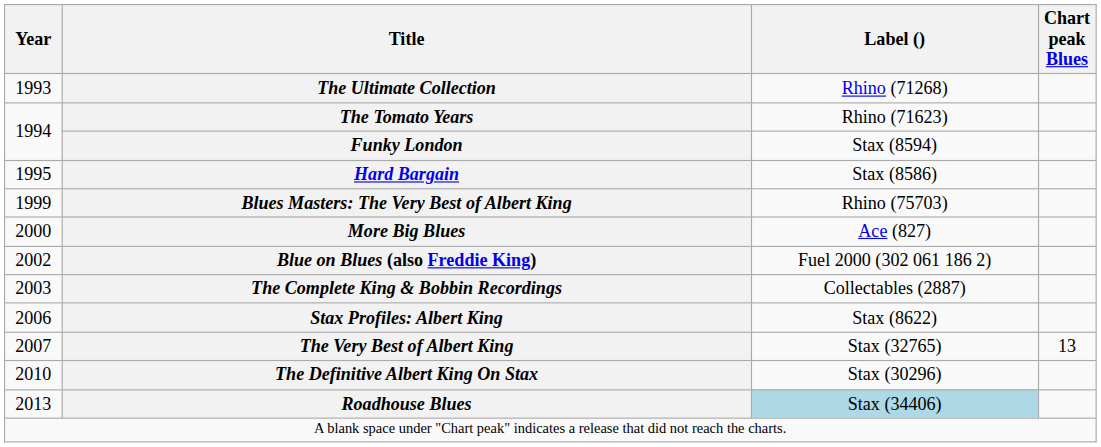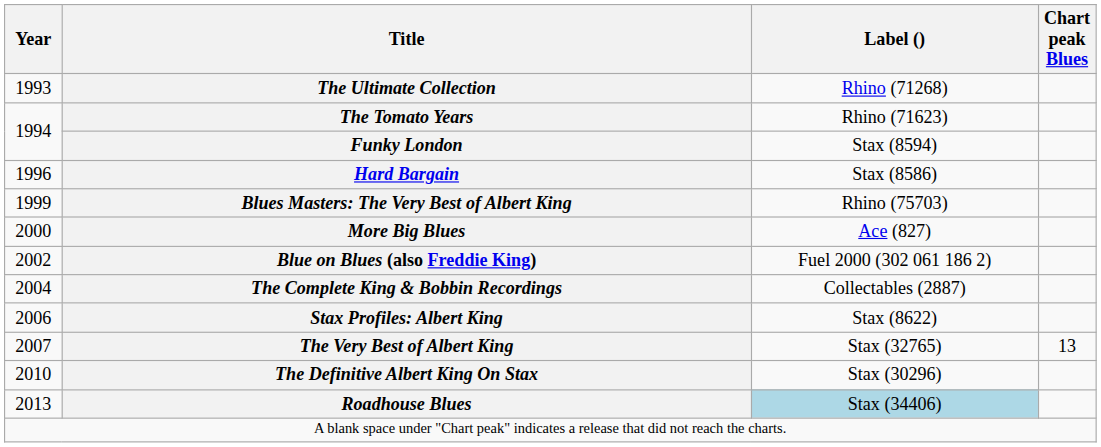 <table class="wikitable plainrowheaders" style="text-align:center;">
 <tr>
 <th scope="col" width=5%>Year</th>
 <th scope="col" width=60%>Title</th>
 <th scope="col" width=25%>Label ()</th>
 <th scope="col" width=5%>Chart<br>peak<br><a href='#'>Blues</a></th>
 </tr>
 <tr>
 <td>1993</td>
 <th scope="row"><em>The Ultimate Collection</em></th>
 <td><a href='#'>Rhino</a> (71268)</td>
 <td></td>
 </tr>
 <tr>
 <td rowspan="2">1994</td>
 <th scope="row"><em>The Tomato Years</em></th>
 <td>Rhino (71623)</td>
 <td></td>
 </tr>
 <tr>
 <th scope="row"><em>Funky London</em></th>
 <td>Stax (8594)</td>
 <td></td>
 </tr>
 <tr>
-<td>1995</td>
+<td>1996</td>
 <th scope="row"><em><a href='#'>Hard Bargain</a></em></th>
 <td>Stax (8586)</td>
 <td></td>
 </tr>
 <tr>
 <td>1999</td>
 <th scope="row"><em>Blues Masters: The Very Best of Albert King</em></th>
 <td>Rhino (75703)</td>
 <td></td>
 </tr>
 <tr>
 <td>2000</td>
 <th scope="row"><em>More Big Blues</em></th>
 <td><a href='#'>Ace</a> (827)</td>
 <td></td>
 </tr>
 <tr>
 <td>2002</td>
 <th scope="row"><em>Blue on Blues</em> (also <a href='#'>Freddie King</a>)</th>
 <td>Fuel 2000 (302 061 186 2)</td>
 <td></td>
 </tr>
 <tr>
-<td>2003</td>
+<td>2004</td>
 <th scope="row"><em>The Complete King & Bobbin Recordings</em></th>
 <td>Collectables (2887)</td>
 <td></td>
 </tr>
 <tr>
 <td>2006</td>
 <th scope="row"><em>Stax Profiles: Albert King</em></th>
 <td>Stax (8622)</td>
 <td></td>
 </tr>
 <tr>
 <td>2007</td>
 <th scope="row"><em>The Very Best of Albert King</em></th>
 <td>Stax (32765)</td>
 <td>13</td>
 </tr>
 <tr>
 <td>2010</td>
 <th scope="row"><em>The Definitive Albert King On Stax</em></th>
 <td>Stax (30296)</td>
 <td></td>
 </tr>
 <tr>
 <td>2013</td>
 <th scope="row"><em>Roadhouse Blues</em></th>
 <td style="background: lightblue;">Stax (34406)</td>
 <td></td>
 </tr>
 <tr>
 <td colspan="5" style="font-size: 80%">A blank space under "Chart peak" indicates a release that did not reach the charts.</td>
 </tr>
 </table>
